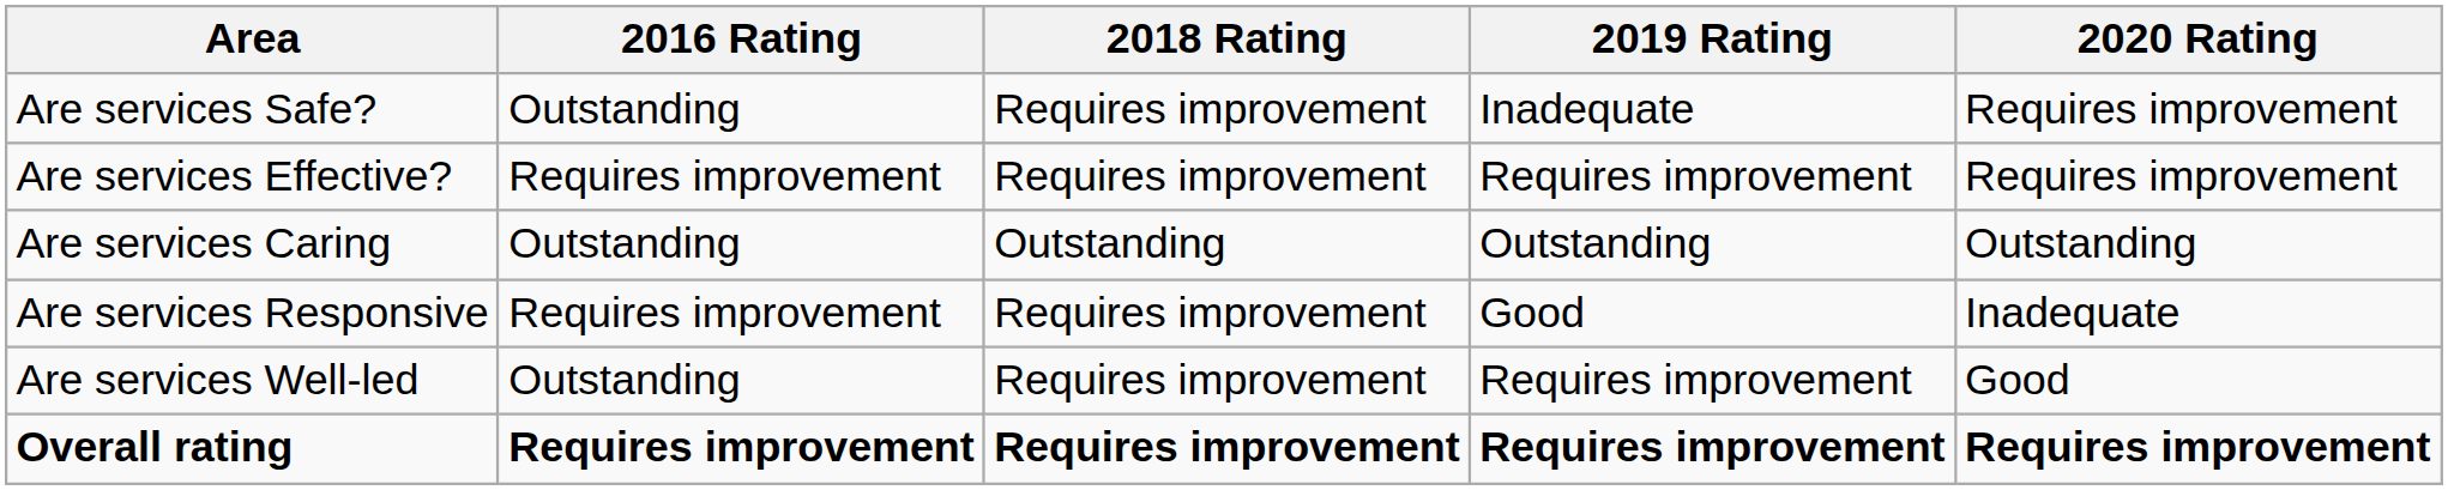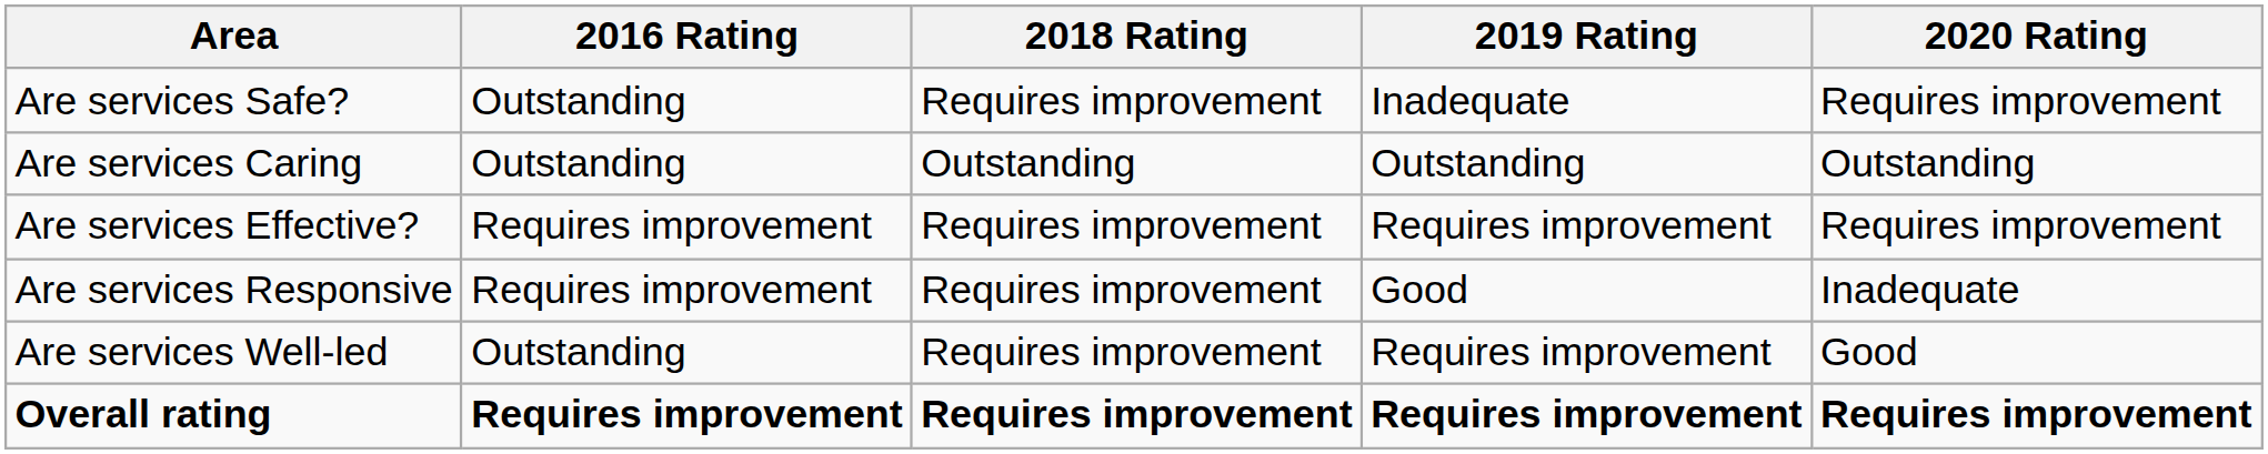 <table class="wikitable">
 <tr>
 <th>Area</th>
 <th>2016 Rating</th>
 <th>2018 Rating</th>
 <th>2019 Rating</th>
 <th>2020 Rating</th>
 </tr>
 <tr>
 <td>Are services Safe?</td>
 <td>Outstanding</td>
 <td>Requires improvement</td>
 <td>Inadequate</td>
 <td>Requires improvement</td>
 </tr>
 <tr>
+<td>Are services Caring</td>
+<td>Outstanding</td>
+<td>Outstanding</td>
+<td>Outstanding</td>
+<td>Outstanding</td>
+</tr>
+<tr>
 <td>Are services Effective?</td>
 <td>Requires improvement</td>
 <td>Requires improvement</td>
 <td>Requires improvement</td>
 <td>Requires improvement</td>
-</tr>
-<tr>
-<td>Are services Caring</td>
-<td>Outstanding</td>
-<td>Outstanding</td>
-<td>Outstanding</td>
-<td>Outstanding</td>
 </tr>
 <tr>
 <td>Are services Responsive</td>
 <td>Requires improvement</td>
 <td>Requires improvement</td>
 <td>Good</td>
 <td>Inadequate</td>
 </tr>
 <tr>
 <td>Are services Well-led</td>
 <td>Outstanding</td>
 <td>Requires improvement</td>
 <td>Requires improvement</td>
 <td>Good</td>
 </tr>
 <tr>
 <td><strong>Overall rating</strong></td>
 <td><strong>Requires improvement</strong></td>
 <td><strong>Requires improvement</strong></td>
 <td><strong>Requires improvement</strong></td>
 <td><strong>Requires improvement</strong></td>
 </tr>
 </table>
